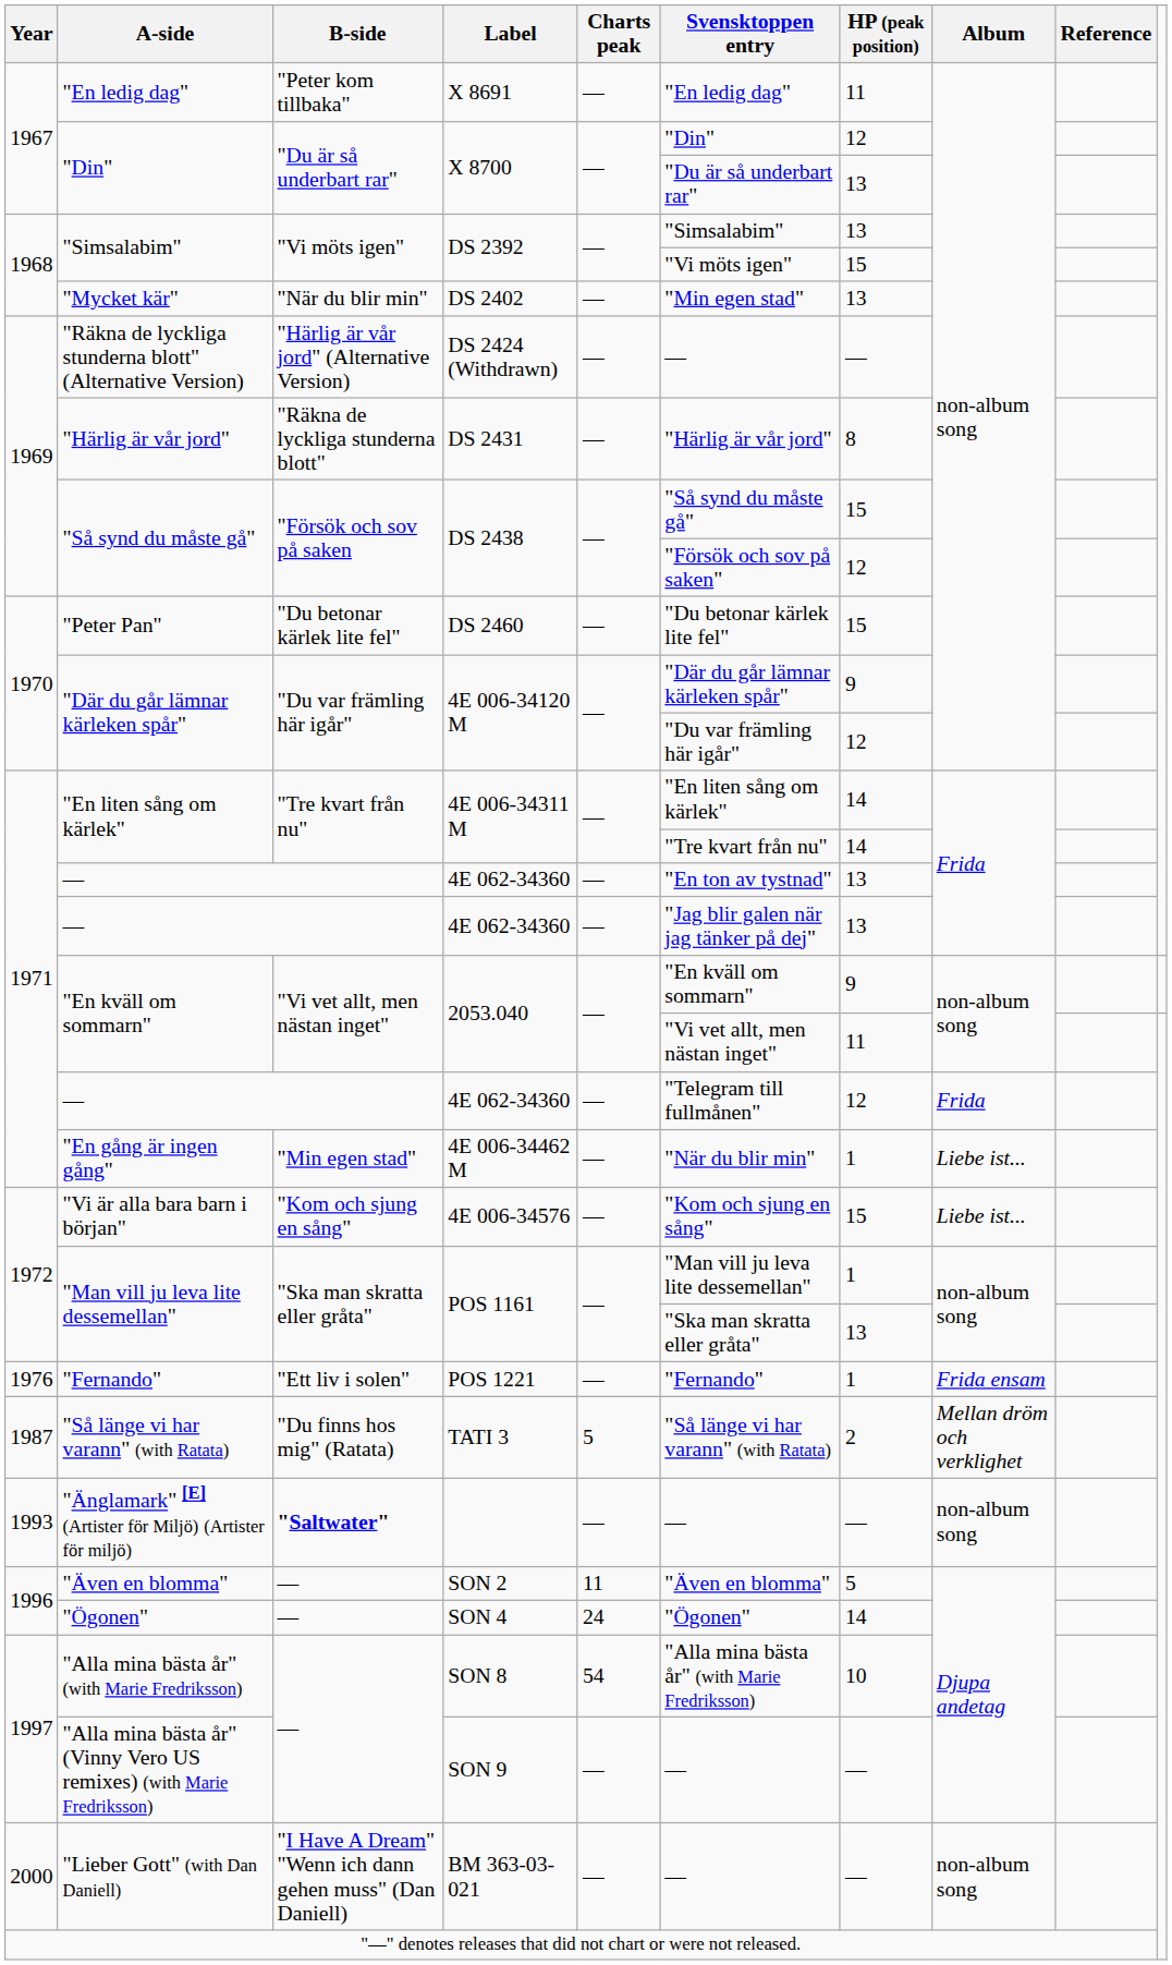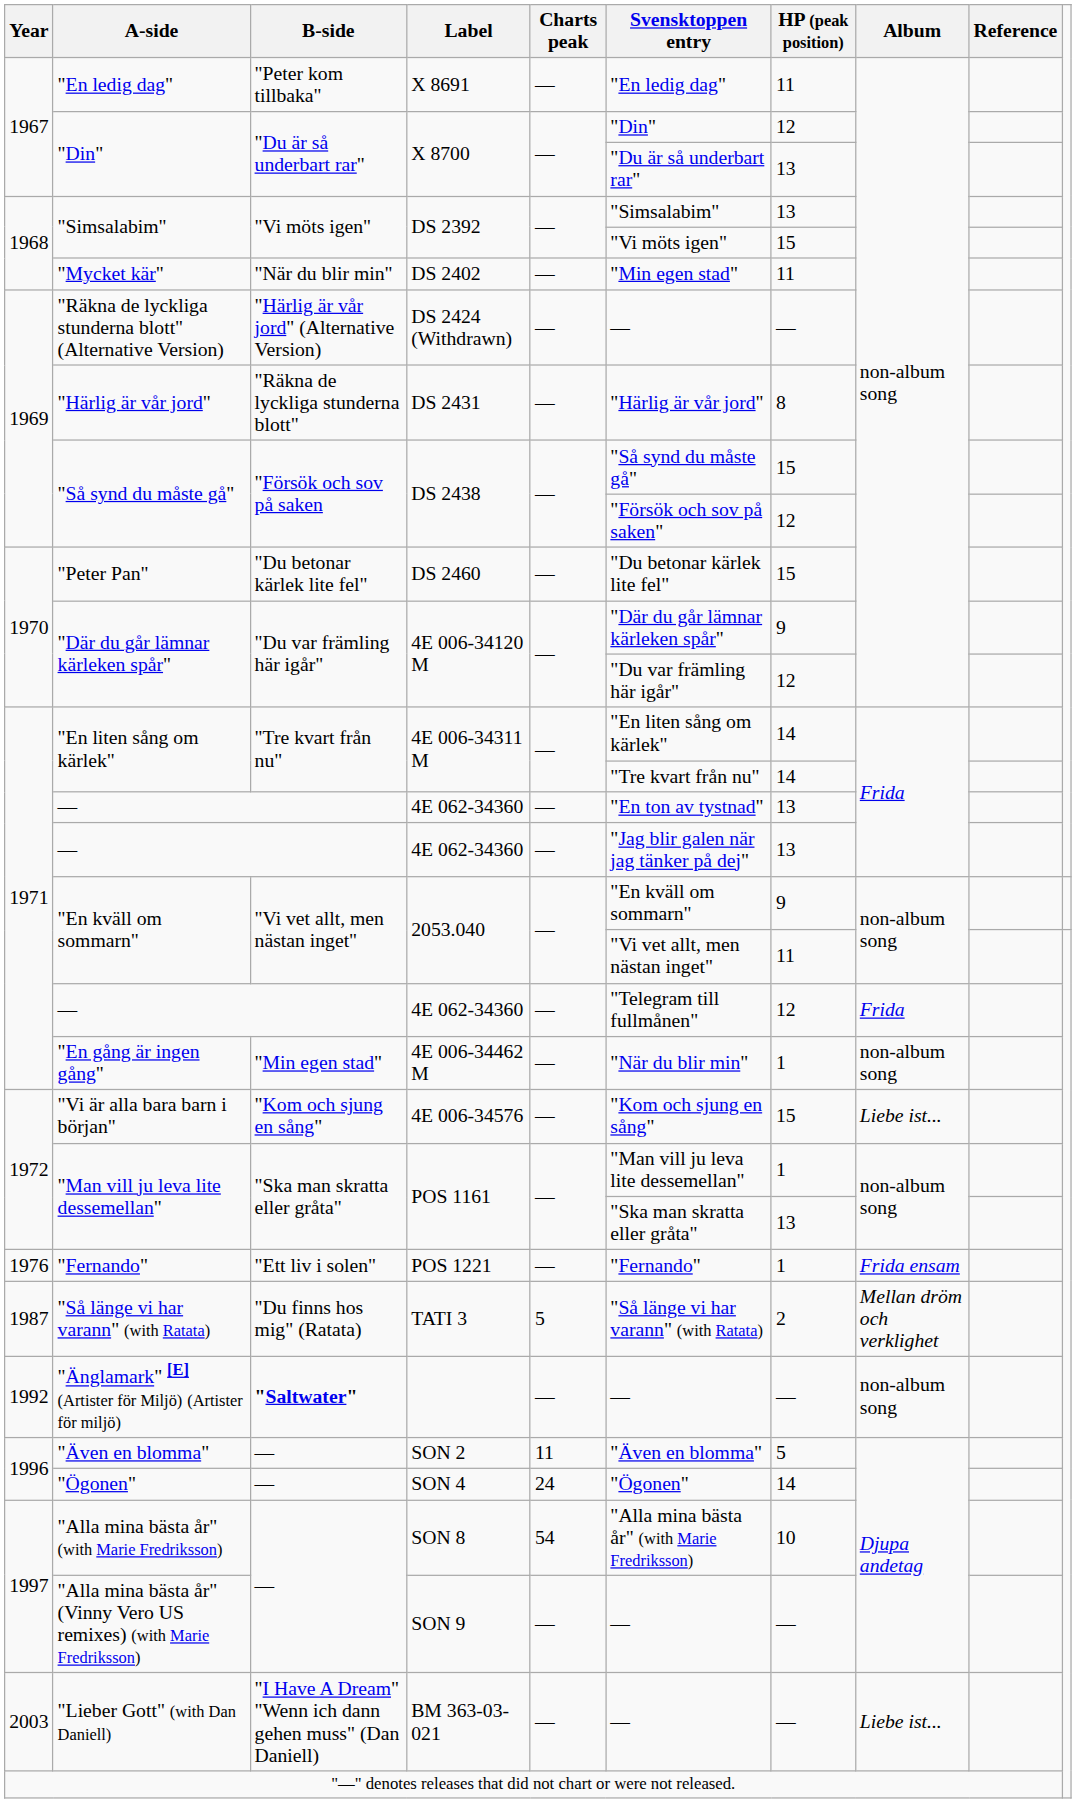 <table class="wikitable">
 <tr>
 <th>Year</th>
 <th>A-side</th>
 <th>B-side</th>
 <th>Label</th>
 <th>Charts peak</th>
 <th><a href='#'>Svensktoppen</a> entry</th>
 <th>HP <small>(peak position)</small></th>
 <th>Album</th>
 <th>Reference</th>
 </tr>
 <tr>
 <td rowspan="3">1967</td>
 <td>"<a href='#'>En ledig dag</a>"</td>
 <td>"Peter kom tillbaka"</td>
 <td>X 8691</td>
 <td>—</td>
 <td>"<a href='#'>En ledig dag</a>"</td>
 <td>11</td>
 <td rowspan="13">non-album song</td>
 <td></td>
 </tr>
 <tr>
 <td rowspan="2">"<a href='#'>Din</a>"</td>
 <td rowspan="2">"<a href='#'>Du är så underbart rar</a>"</td>
 <td rowspan="2">X 8700</td>
 <td rowspan="2">—</td>
 <td>"<a href='#'>Din</a>"</td>
 <td>12</td>
 <td></td>
 </tr>
 <tr>
 <td>"<a href='#'>Du är så underbart rar</a>"</td>
 <td>13</td>
 <td></td>
 </tr>
 <tr>
 <td rowspan="3">1968</td>
 <td rowspan="2">"Simsalabim"</td>
 <td rowspan="2">"Vi möts igen"</td>
 <td rowspan="2">DS 2392</td>
 <td rowspan="2">—</td>
 <td>"Simsalabim"</td>
 <td>13</td>
 <td></td>
 </tr>
 <tr>
 <td>"Vi möts igen"</td>
 <td>15</td>
 <td></td>
 </tr>
 <tr>
 <td>"<a href='#'>Mycket kär</a>"</td>
 <td>"När du blir min"</td>
 <td>DS 2402</td>
 <td>—</td>
 <td>"<a href='#'>Min egen stad</a>"</td>
-<td>13</td>
+<td>11</td>
 <td></td>
 </tr>
 <tr>
 <td rowspan="4">1969</td>
 <td>"Räkna de lyckliga stunderna blott" (Alternative Version)</td>
 <td>"<a href='#'>Härlig är vår jord</a>" (Alternative Version)</td>
 <td>DS 2424 (Withdrawn)</td>
 <td>—</td>
 <td>—</td>
 <td>—</td>
 <td></td>
 </tr>
 <tr>
 <td>"<a href='#'>Härlig är vår jord</a>"</td>
 <td>"Räkna de lyckliga stunderna blott"</td>
 <td>DS 2431</td>
 <td>—</td>
 <td>"<a href='#'>Härlig är vår jord</a>"</td>
 <td>8</td>
 <td></td>
 </tr>
 <tr>
 <td rowspan="2">"<a href='#'>Så synd du måste gå</a>"</td>
 <td rowspan="2">"<a href='#'>Försök och sov på saken</a></td>
 <td rowspan="2">DS 2438</td>
 <td rowspan="2">—</td>
 <td>"<a href='#'>Så synd du måste gå</a>"</td>
 <td>15</td>
 <td></td>
 </tr>
 <tr>
 <td>"<a href='#'>Försök och sov på saken</a>"</td>
 <td>12</td>
 <td></td>
 </tr>
 <tr>
 <td rowspan="3">1970</td>
 <td>"Peter Pan"</td>
 <td>"Du betonar kärlek lite fel"</td>
 <td>DS 2460</td>
 <td>—</td>
 <td>"Du betonar kärlek lite fel"</td>
 <td>15</td>
 <td></td>
 </tr>
 <tr>
 <td rowspan="2">"<a href='#'>Där du går lämnar kärleken spår</a>"</td>
 <td rowspan="2">"Du var främling här igår"</td>
 <td rowspan="2">4E 006-34120 M</td>
 <td rowspan="2">—</td>
 <td>"<a href='#'>Där du går lämnar kärleken spår</a>"</td>
 <td>9</td>
 <td></td>
 </tr>
 <tr>
 <td>"Du var främling här igår"</td>
 <td>12</td>
 <td></td>
 </tr>
 <tr>
 <td rowspan="8">1971</td>
 <td rowspan="2">"En liten sång om kärlek"</td>
 <td rowspan="2">"Tre kvart från nu"</td>
 <td rowspan="2">4E 006-34311 M</td>
 <td rowspan="2">—</td>
 <td>"En liten sång om kärlek"</td>
 <td>14</td>
 <td rowspan="4"><a href='#'><em>Frida</em></a></td>
 <td></td>
 </tr>
 <tr>
 <td>"Tre kvart från nu"</td>
 <td>14</td>
 <td></td>
 </tr>
 <tr>
 <td colspan="2">—</td>
 <td>4E 062-34360</td>
 <td>—</td>
 <td>"<a href='#'>En ton av tystnad</a>"</td>
 <td>13</td>
 <td></td>
 </tr>
 <tr>
 <td colspan="2">—</td>
 <td>4E 062-34360</td>
 <td>—</td>
 <td>"<a href='#'>Jag blir galen när jag tänker på dej</a>"</td>
 <td>13</td>
 <td></td>
 </tr>
 <tr>
 <td rowspan="2">"En kväll om sommarn"</td>
 <td rowspan="2">"Vi vet allt, men nästan inget"</td>
 <td rowspan="2">2053.040</td>
 <td rowspan="2">—</td>
 <td>"En kväll om sommarn"</td>
 <td>9</td>
 <td rowspan="2">non-album song</td>
 <td></td>
 <td></td>
 </tr>
 <tr>
 <td>"Vi vet allt, men nästan inget"</td>
 <td>11</td>
 <td></td>
 </tr>
 <tr>
 <td colspan="2">—</td>
 <td>4E 062-34360</td>
 <td>—</td>
 <td>"Telegram till fullmånen"</td>
 <td>12</td>
 <td><a href='#'><em>Frida</em></a></td>
 <td></td>
 </tr>
 <tr>
 <td>"<a href='#'>En gång är ingen gång</a>"</td>
 <td>"<a href='#'>Min egen stad</a>"</td>
 <td>4E 006-34462 M</td>
 <td>—</td>
 <td>"<a href='#'>När du blir min</a>"</td>
 <td>1</td>
-<td><em>Liebe ist...</em></td>
+<td>non-album song</td>
 <td></td>
 </tr>
 <tr>
 <td rowspan="3">1972</td>
 <td>"Vi är alla bara barn i början"</td>
 <td>"<a href='#'>Kom och sjung en sång</a>"</td>
 <td>4E 006-34576</td>
 <td>—</td>
 <td>"<a href='#'>Kom och sjung en sång</a>"</td>
 <td>15</td>
 <td><em>Liebe ist...</em></td>
 <td></td>
 </tr>
 <tr>
 <td rowspan="2">"<a href='#'>Man vill ju leva lite dessemellan</a>"</td>
 <td rowspan="2">"Ska man skratta eller gråta"</td>
 <td rowspan="2">POS 1161</td>
 <td rowspan="2">—</td>
 <td>"Man vill ju leva lite dessemellan"</td>
 <td>1</td>
 <td rowspan="2">non-album song</td>
 <td></td>
 </tr>
 <tr>
 <td>"Ska man skratta eller gråta"</td>
 <td>13</td>
 <td></td>
 </tr>
 <tr>
 <td>1976</td>
 <td>"<a href='#'>Fernando</a>"</td>
 <td>"Ett liv i solen"</td>
 <td>POS 1221</td>
 <td>—</td>
 <td>"<a href='#'>Fernando</a>"</td>
 <td>1</td>
 <td><a href='#'><em>Frida ensam</em></a></td>
 <td></td>
 </tr>
 <tr>
 <td>1987</td>
 <td>"<a href='#'>Så länge vi har varann</a>" <small>(with <a href='#'>Ratata</a>)</small></td>
 <td>"Du finns hos mig" (Ratata)</td>
 <td>TATI 3</td>
 <td>5</td>
 <td>"<a href='#'>Så länge vi har varann</a>" <small>(with <a href='#'>Ratata</a>)</small></td>
 <td>2</td>
 <td><em>Mellan dröm och verklighet</em></td>
 <td></td>
 </tr>
 <tr>
-<td>1993</td>
+<td>1992</td>
 <td>"<a href='#'>Änglamark</a>" <sup><span></span><a href='#'><strong>[E]</strong></a></sup><br><small>(Artister för Miljö)</small> <small>(Artister för miljö)</small></td>
 <td><strong>"<a href='#'>Saltwater</a>"</strong></td>
 <td></td>
 <td>—</td>
 <td>—</td>
 <td>—</td>
 <td>non-album song</td>
 <td></td>
 </tr>
 <tr>
 <td rowspan="2">1996</td>
 <td>"<a href='#'>Även en blomma</a>"</td>
 <td>—</td>
 <td>SON 2</td>
 <td>11</td>
 <td>"<a href='#'>Även en blomma</a>"</td>
 <td>5</td>
 <td rowspan="4"><em><a href='#'>Djupa andetag</a></em></td>
 <td></td>
 </tr>
 <tr>
 <td>"<a href='#'>Ögonen</a>"</td>
 <td>—</td>
 <td>SON 4</td>
 <td>24</td>
 <td>"<a href='#'>Ögonen</a>"</td>
 <td>14</td>
 <td></td>
 </tr>
 <tr>
 <td rowspan="2">1997</td>
 <td>"Alla mina bästa år" <small>(with <a href='#'>Marie Fredriksson</a>)</small></td>
 <td rowspan="2">—</td>
 <td>SON 8</td>
 <td>54</td>
 <td>"Alla mina bästa år" <small>(with <a href='#'>Marie Fredriksson</a>)</small></td>
 <td>10</td>
 <td></td>
 </tr>
 <tr>
 <td>"Alla mina bästa år" (Vinny Vero US remixes) <small>(with <a href='#'>Marie Fredriksson</a>)</small></td>
 <td>SON 9</td>
 <td>—</td>
 <td>—</td>
 <td>—</td>
 <td></td>
 </tr>
 <tr>
-<td>2000</td>
+<td>2003</td>
 <td>"Lieber Gott" <small>(with Dan Daniell)</small></td>
 <td>"<a href='#'>I Have A Dream</a>"<br>"Wenn ich dann gehen muss" (Dan Daniell)</td>
 <td>BM 363-03-021</td>
 <td>—</td>
 <td>—</td>
 <td>—</td>
-<td>non-album song</td>
+<td><em>Liebe ist...</em></td>
 <td></td>
 </tr>
 <tr>
 <td colspan="9" style="font-size: 85%" align=center>"—" denotes releases that did not chart or were not released.</td>
 </tr>
 </table>
